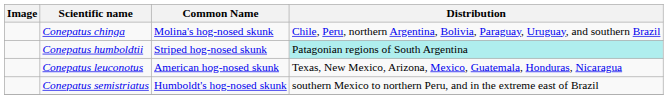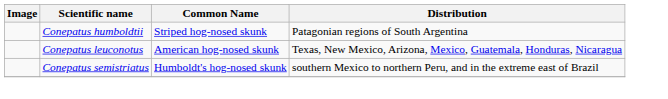 <table class="wikitable">
 <tr>
 <th>Image</th>
 <th>Scientific name</th>
 <th>Common Name</th>
 <th>Distribution</th>
 </tr>
 <tr>
 <td></td>
-<td><em><a href='#'>Conepatus chinga</a></em></td>
-<td><a href='#'>Molina's hog-nosed skunk</a></td>
-<td><a href='#'>Chile</a>, <a href='#'>Peru</a>, northern <a href='#'>Argentina</a>, <a href='#'>Bolivia</a>, <a href='#'>Paraguay</a>, <a href='#'>Uruguay</a>, and southern <a href='#'>Brazil</a></td>
-</tr>
-<tr>
-<td></td>
 <td><em><a href='#'>Conepatus humboldtii</a></em></td>
 <td><a href='#'>Striped hog-nosed skunk</a></td>
-<td style="background: paleturquoise;">Patagonian regions of South Argentina</td>
+<td>Patagonian regions of South Argentina</td>
 </tr>
 <tr>
 <td></td>
 <td><em><a href='#'>Conepatus leuconotus</a></em></td>
 <td><a href='#'>American hog-nosed skunk</a></td>
 <td>Texas, New Mexico, Arizona, <a href='#'>Mexico</a>, <a href='#'>Guatemala</a>, <a href='#'>Honduras</a>, <a href='#'>Nicaragua</a></td>
 </tr>
 <tr>
 <td></td>
 <td><em><a href='#'>Conepatus semistriatus</a></em></td>
 <td><a href='#'>Humboldt's hog-nosed skunk</a></td>
 <td>southern Mexico to northern Peru, and in the extreme east of Brazil</td>
 </tr>
 <tr>
 </tr>
 </table>
